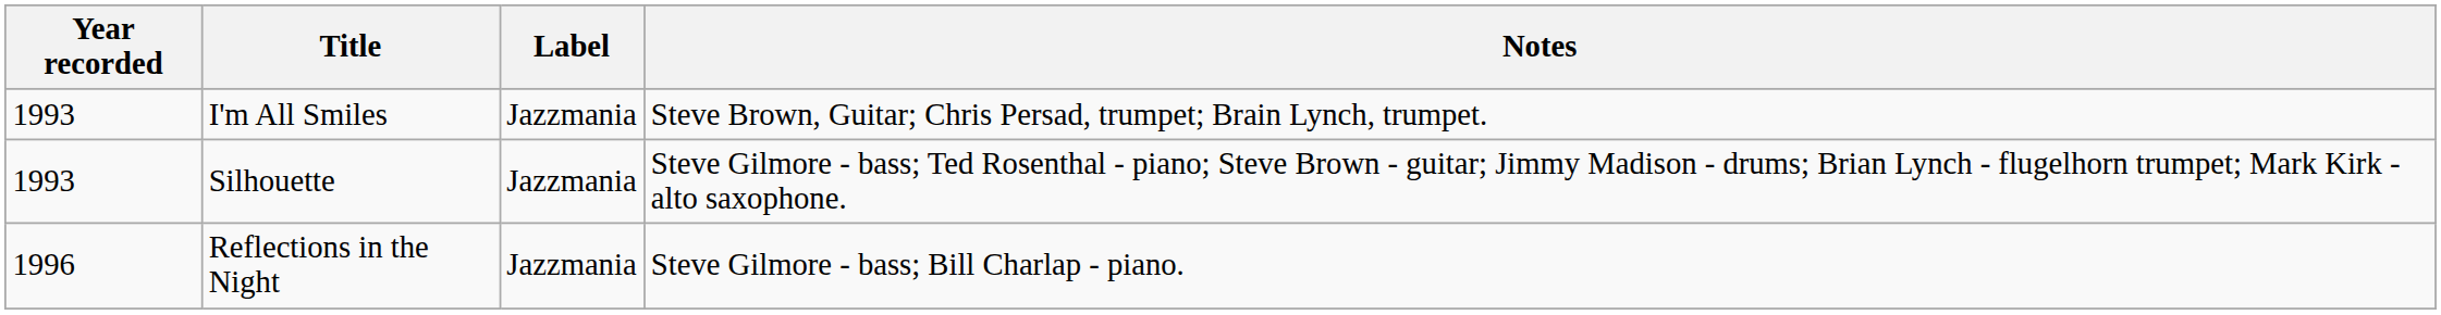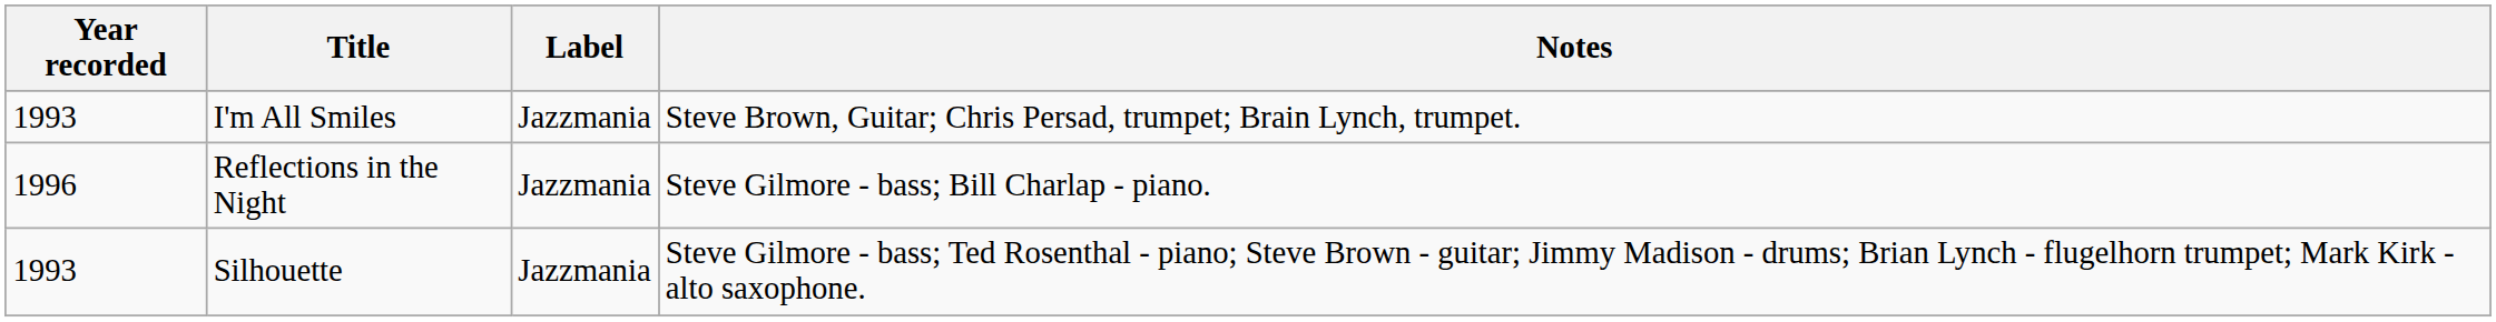 <table class="wikitable sortable">
 <tr>
 <th style="text-align:center;">Year recorded</th>
 <th>Title</th>
 <th>Label</th>
 <th>Notes</th>
 </tr>
 <tr>
 <td>1993</td>
 <td>I'm All Smiles</td>
 <td>Jazzmania</td>
 <td>Steve Brown, Guitar; Chris Persad, trumpet; Brain Lynch, trumpet.</td>
 </tr>
 <tr>
+<td>1996</td>
+<td>Reflections in the Night</td>
+<td>Jazzmania</td>
+<td>Steve Gilmore - bass; Bill Charlap - piano.</td>
+</tr>
+<tr>
 <td>1993</td>
 <td>Silhouette</td>
 <td>Jazzmania</td>
 <td>Steve Gilmore - bass; Ted Rosenthal - piano; Steve Brown - guitar; Jimmy Madison - drums; Brian Lynch - flugelhorn trumpet; Mark Kirk - alto saxophone.</td>
 </tr>
-<tr>
-<td>1996</td>
-<td>Reflections in the Night</td>
-<td>Jazzmania</td>
-<td>Steve Gilmore - bass; Bill Charlap - piano.</td>
-</tr>
 </table>
